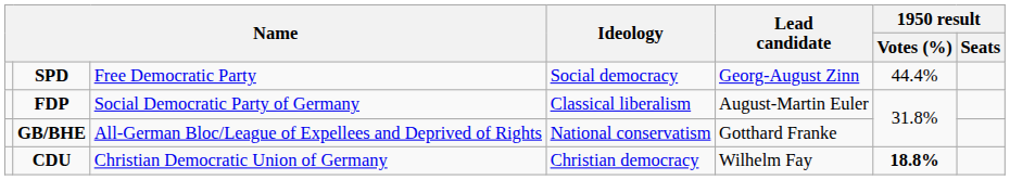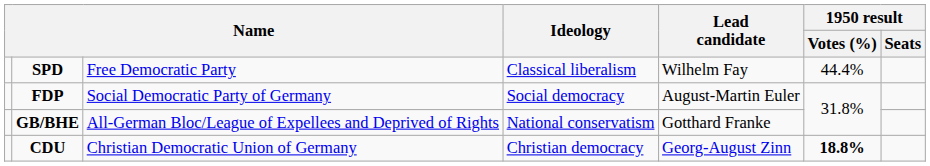 <table class="wikitable">
 <tr>
 <th rowspan=2 colspan=3>Name</th>
 <th rowspan=2>Ideology</th>
 <th rowspan=2>Lead<br>candidate</th>
 <th colspan=2>1950 result</th>
 </tr>
 <tr>
 <th>Votes (%)</th>
 <th>Seats</th>
 </tr>
 <tr>
 <td bgcolor=></td>
 <td align=center><strong>SPD</strong></td>
 <td><a href='#'>Free Democratic Party</a><br></td>
-<td><a href='#'>Social democracy</a></td>
-<td><a href='#'>Georg-August Zinn</a></td>
+<td><a href='#'>Classical liberalism</a></td>
+<td>Wilhelm Fay</td>
 <td align=center>44.4%</td>
 <td></td>
 </tr>
 <tr>
 <td bgcolor=></td>
 <td align=center><strong>FDP</strong></td>
 <td><a href='#'>Social Democratic Party of Germany</a><br></td>
-<td><a href='#'>Classical liberalism</a></td>
+<td><a href='#'>Social democracy</a></td>
 <td>August-Martin Euler</td>
 <td rowspan=2 align=center>31.8%</td>
 <td></td>
 </tr>
 <tr>
 <td bgcolor=></td>
 <td align=center><strong>GB/BHE</strong></td>
 <td><a href='#'>All-German Bloc/League of Expellees and Deprived of Rights</a><br></td>
 <td><a href='#'>National conservatism</a></td>
 <td>Gotthard Franke</td>
 <td></td>
 </tr>
 <tr>
 <td bgcolor=></td>
 <td align=center><strong>CDU</strong></td>
 <td><a href='#'>Christian Democratic Union of Germany</a><br></td>
 <td><a href='#'>Christian democracy</a></td>
-<td>Wilhelm Fay</td>
+<td><a href='#'>Georg-August Zinn</a></td>
 <td align=center><strong>18.8%</strong></td>
 <td></td>
 </tr>
 </table>
